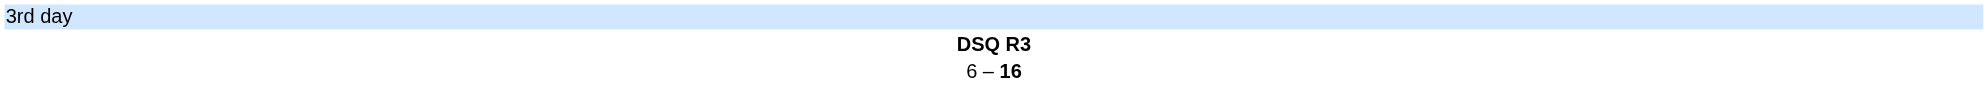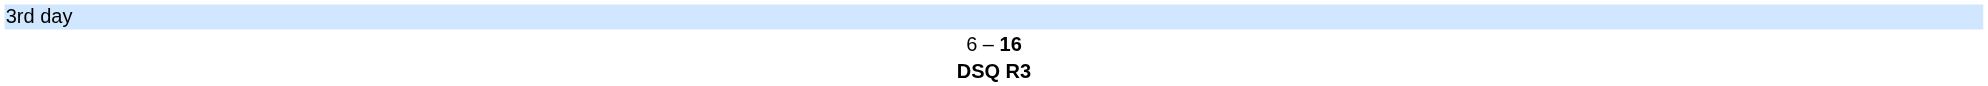 <table width="80%">
 <tr>
 <th width="30%"></th>
 <th width="12%"></th>
 <th width="30%"></th>
 </tr>
 <tr bgcolor="#D0E7FF">
 <td colspan="3">3rd day</td>
 </tr>
 <tr>
+<td align="right"></td>
+<td align="center">6 – <strong>16</strong></td>
+<td><strong></strong></td>
+</tr>
+<tr>
 <td align="right"><strong></strong></td>
 <td align="center"><strong>DSQ R3</strong></td>
 <td></td>
 </tr>
 <tr>
-<td align="right"></td>
-<td align="center">6 – <strong>16</strong></td>
-<td><strong></strong></td>
-</tr>
-<tr>
 </tr>
 </table>
